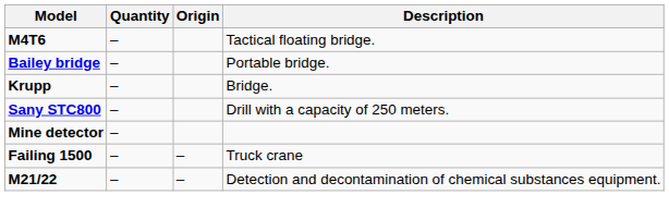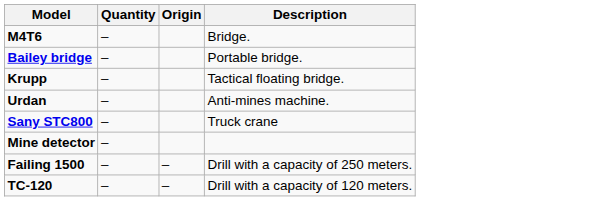 <table class="wikitable">
 <tr>
 <th>Model</th>
 <th>Quantity</th>
 <th>Origin</th>
 <th>Description</th>
 </tr>
 <tr>
 <td><strong>M4T6</strong></td>
 <td>–</td>
 <td></td>
-<td>Tactical floating bridge.</td>
+<td>Bridge.</td>
 </tr>
 <tr>
 <td><strong><a href='#'>Bailey bridge</a></strong></td>
 <td>–</td>
 <td></td>
 <td>Portable bridge.</td>
 </tr>
 <tr>
 <td><strong>Krupp</strong></td>
 <td>–</td>
 <td></td>
-<td>Bridge.</td>
+<td>Tactical floating bridge.</td>
+</tr>
+<tr>
+<td><strong>Urdan</strong></td>
+<td>–</td>
+<td></td>
+<td>Anti-mines machine.</td>
 </tr>
 <tr>
 <td><a href='#'><strong>Sany STC800</strong></a></td>
 <td>–</td>
 <td></td>
-<td>Drill with a capacity of 250 meters.</td>
+<td>Truck crane</td>
 </tr>
 <tr>
 <td><strong>Mine detector</strong></td>
 <td>–</td>
 <td></td>
 <td></td>
 </tr>
 <tr>
 <td><strong>Failing 1500</strong></td>
 <td>–</td>
 <td>–</td>
-<td>Truck crane</td>
+<td>Drill with a capacity of 250 meters.</td>
 </tr>
 <tr>
-<td><strong>M21/22</strong></td>
+<td><strong>TC-120</strong></td>
 <td>–</td>
 <td>–</td>
-<td>Detection and decontamination of chemical substances equipment.</td>
+<td>Drill with a capacity of 120 meters.</td>
 </tr>
 </table>
